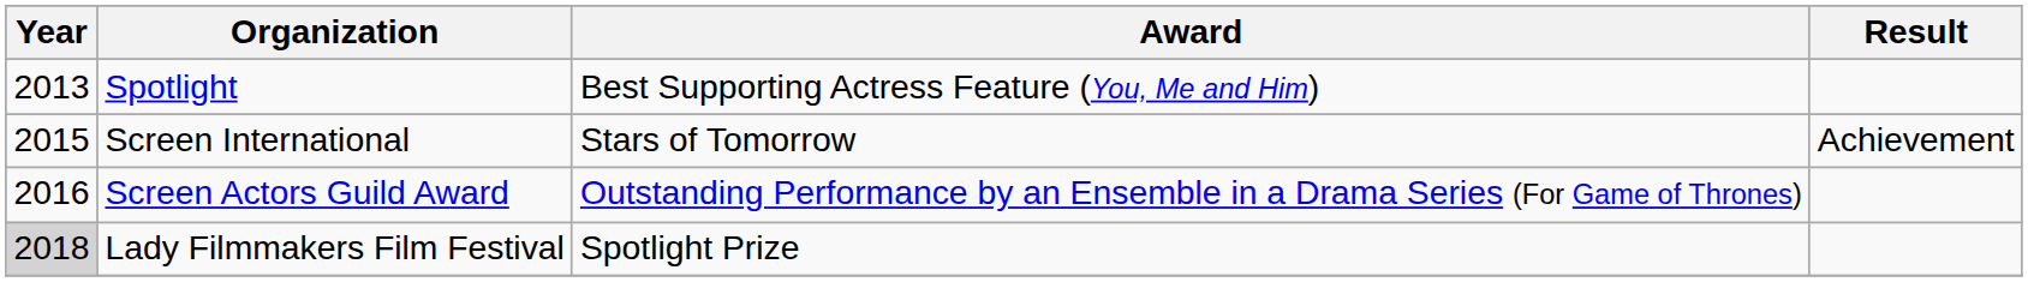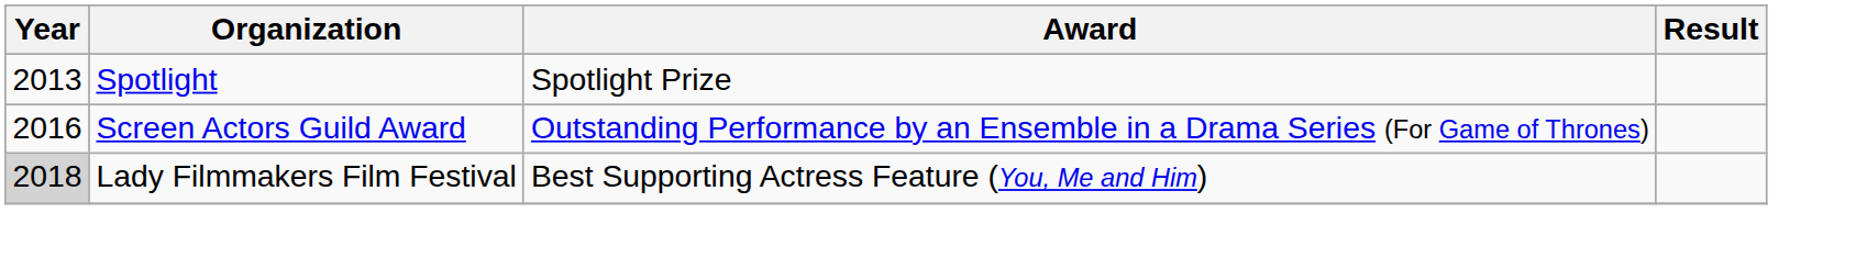 <table class="wikitable sortable">
 <tr>
 <th>Year</th>
 <th>Organization</th>
 <th>Award</th>
 <th>Result</th>
 </tr>
 <tr>
 <td>2013</td>
 <td><a href='#'>Spotlight</a></td>
-<td>Best Supporting Actress Feature (<em><a href='#'><small>You, Me and Him</small></a></em>)</td>
+<td>Spotlight Prize</td>
 <td></td>
-</tr>
-<tr>
-<td>2015</td>
-<td>Screen International</td>
-<td>Stars of Tomorrow</td>
-<td>Achievement</td>
 </tr>
 <tr>
 <td>2016</td>
 <td><a href='#'>Screen Actors Guild Award</a></td>
 <td><a href='#'>Outstanding Performance by an Ensemble in a Drama Series</a> <small>(For <a href='#'>Game of Thrones</a>)</small></td>
 <td></td>
 </tr>
 <tr>
 <td style="background: lightgrey;">2018</td>
 <td>Lady Filmmakers Film Festival</td>
-<td>Spotlight Prize</td>
+<td>Best Supporting Actress Feature (<em><a href='#'><small>You, Me and Him</small></a></em>)</td>
 <td></td>
 </tr>
 <tr>
 </tr>
 </table>
